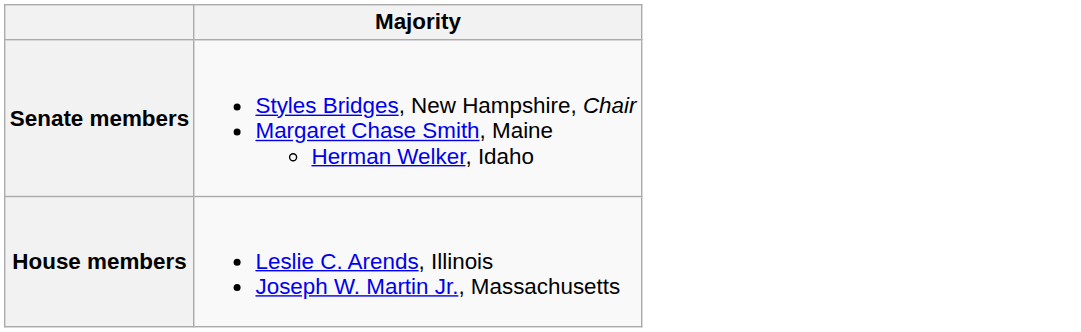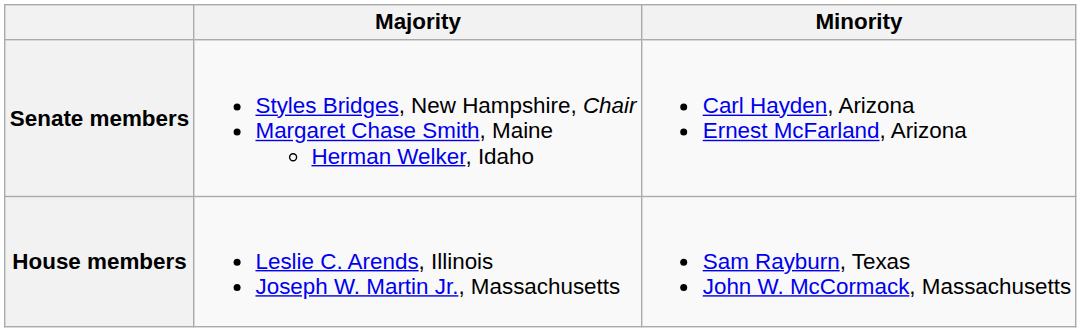 <table class=wikitable>
 <tr>
 <th></th>
 <th>Majority</th>
+<th>Minority</th>
 </tr>
 <tr>
 <th>Senate members</th>
 <td valign="top" ><br><ul><li><a href='#'>Styles Bridges</a>, New Hampshire, <em>Chair</em></li><li><a href='#'>Margaret Chase Smith</a>, Maine <ul><li><a href='#'>Herman Welker</a>, Idaho</li></ul></li></ul></td>
+<td valign="top" ><br><ul><li><a href='#'>Carl Hayden</a>, Arizona</li><li><a href='#'>Ernest McFarland</a>, Arizona </li></ul></td>
 </tr>
 <tr>
 <th>House members</th>
 <td valign="top" ><br><ul><li><a href='#'>Leslie C. Arends</a>, Illinois </li><li><a href='#'>Joseph W. Martin Jr.</a>, Massachusetts</li></ul></td>
+<td valign="top" ><br><ul><li><a href='#'>Sam Rayburn</a>, Texas</li><li><a href='#'>John W. McCormack</a>, Massachusetts </li></ul></td>
 </tr>
 </table>
